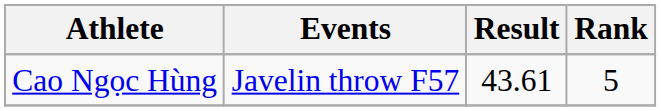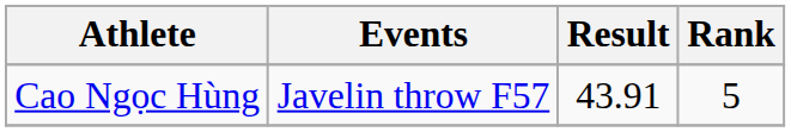 <table class=wikitable>
 <tr>
 <th>Athlete</th>
 <th>Events</th>
 <th>Result</th>
 <th>Rank</th>
 </tr>
 <tr>
 </tr>
 <tr>
 <td><a href='#'>Cao Ngọc Hùng</a></td>
 <td><a href='#'>Javelin throw F57</a></td>
-<td align="center">43.61</td>
+<td align="center">43.91</td>
 <td align="center">5</td>
 </tr>
 <tr>
 </tr>
 </table>
